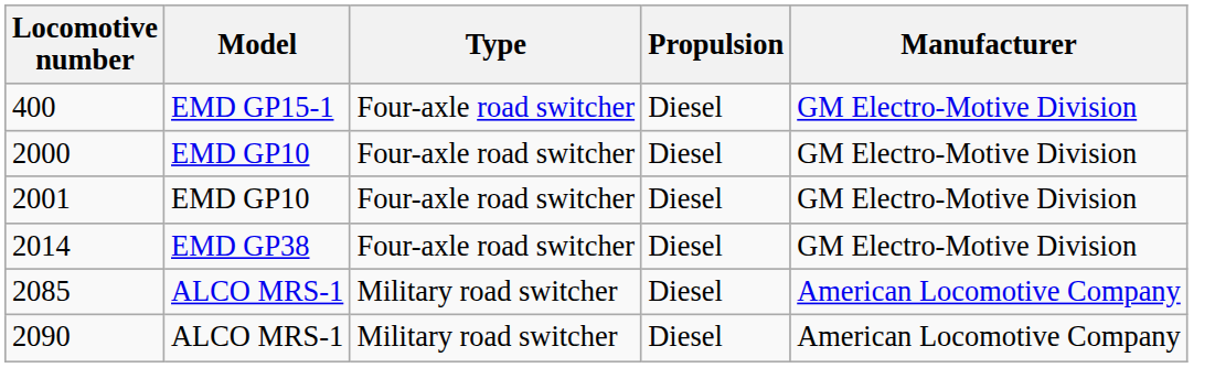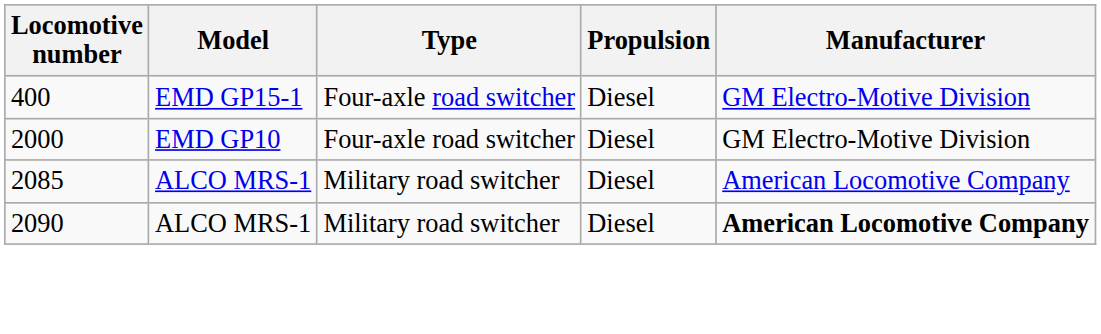 <table class = "wikitable">
 <tr>
 <th>Locomotive<br>number</th>
 <th>Model</th>
 <th>Type</th>
 <th>Propulsion</th>
 <th>Manufacturer</th>
 </tr>
 <tr>
 <td>400</td>
 <td><a href='#'>EMD GP15-1</a></td>
 <td>Four-axle <a href='#'>road switcher</a></td>
 <td>Diesel</td>
 <td><a href='#'>GM Electro-Motive Division</a></td>
 </tr>
 <tr>
 <td>2000</td>
 <td><a href='#'>EMD GP10</a></td>
 <td>Four-axle road switcher</td>
 <td>Diesel</td>
 <td>GM Electro-Motive Division</td>
 </tr>
 <tr>
-<td>2001</td>
-<td>EMD GP10</td>
-<td>Four-axle road switcher</td>
-<td>Diesel</td>
-<td>GM Electro-Motive Division</td>
-</tr>
-<tr>
-<td>2014</td>
-<td><a href='#'>EMD GP38</a></td>
-<td>Four-axle road switcher</td>
-<td>Diesel</td>
-<td>GM Electro-Motive Division</td>
-</tr>
-<tr>
 <td>2085</td>
 <td><a href='#'>ALCO MRS-1</a></td>
 <td>Military road switcher</td>
 <td>Diesel</td>
 <td><a href='#'>American Locomotive Company</a></td>
 </tr>
 <tr>
 <td>2090</td>
 <td>ALCO MRS-1</td>
 <td>Military road switcher</td>
 <td>Diesel</td>
-<td>American Locomotive Company</td>
+<td><strong>American Locomotive Company</strong></td>
 </tr>
 </table>
